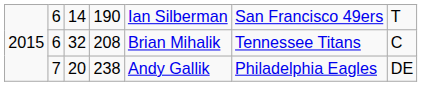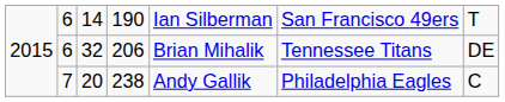 <table class="wikitable sortable">
 <tr>
 <td rowspan="3">2015</td>
 <td>6</td>
 <td>14</td>
 <td>190</td>
 <td><a href='#'>Ian Silberman</a></td>
 <td><a href='#'>San Francisco 49ers</a></td>
 <td>T</td>
 </tr>
 <tr>
 <td>6</td>
 <td>32</td>
-<td>208</td>
+<td>206</td>
 <td><a href='#'>Brian Mihalik</a></td>
 <td><a href='#'>Tennessee Titans</a></td>
-<td>C</td>
+<td>DE</td>
 </tr>
 <tr>
 <td>7</td>
 <td>20</td>
 <td>238</td>
 <td><a href='#'>Andy Gallik</a></td>
 <td><a href='#'>Philadelphia Eagles</a></td>
-<td>DE</td>
+<td>C</td>
 </tr>
 </table>
